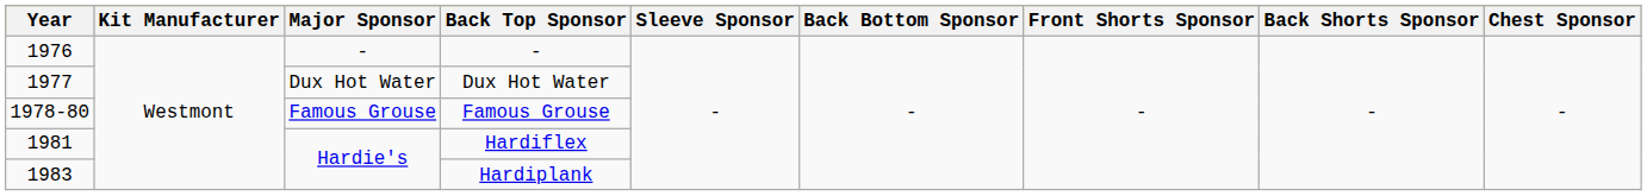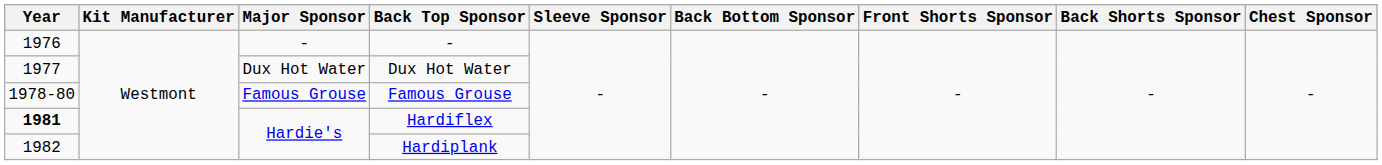 <table class="wikitable sortable" style="text-align:center">
 <tr style="background:#bdb76b;">
 <th>Year</th>
 <th>Kit Manufacturer</th>
 <th>Major Sponsor</th>
 <th>Back Top Sponsor</th>
 <th>Sleeve Sponsor</th>
 <th>Back Bottom Sponsor</th>
 <th>Front Shorts Sponsor</th>
 <th>Back Shorts Sponsor</th>
 <th>Chest Sponsor</th>
 </tr>
 <tr>
 <td>1976</td>
 <td rowspan="5">Westmont</td>
 <td>-</td>
 <td>-</td>
 <td rowspan="5">-</td>
 <td rowspan="5">-</td>
 <td rowspan="5">-</td>
 <td rowspan="5">-</td>
 <td rowspan="5">-</td>
 </tr>
 <tr>
 <td>1977</td>
 <td>Dux Hot Water</td>
 <td>Dux Hot Water</td>
 </tr>
 <tr>
 <td>1978-80</td>
 <td><a href='#'> Famous Grouse</a></td>
 <td><a href='#'> Famous Grouse</a></td>
 </tr>
 <tr>
-<td>1981</td>
+<td><strong>1981</strong></td>
 <td rowspan="2"><a href='#'> Hardie's</a></td>
 <td><a href='#'> Hardiflex</a></td>
 </tr>
 <tr>
-<td>1983</td>
+<td>1982</td>
 <td><a href='#'> Hardiplank</a></td>
 </tr>
 </table>
